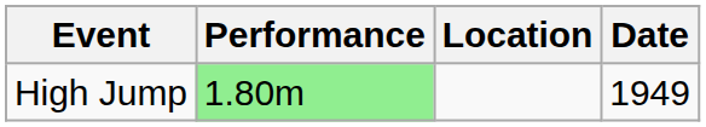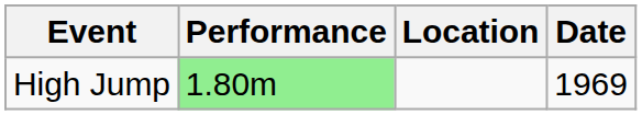 <table class="wikitable" style="border-collapse: collapse; font-size: 95%;">
 <tr>
 <th scope=col>Event</th>
 <th scope=col>Performance</th>
 <th scope=col>Location</th>
 <th scope=col>Date</th>
 </tr>
 <tr>
 <td>High Jump</td>
 <td style="background: lightgreen;">1.80m</td>
 <td></td>
-<td>1949</td>
+<td>1969</td>
 </tr>
 </table>
